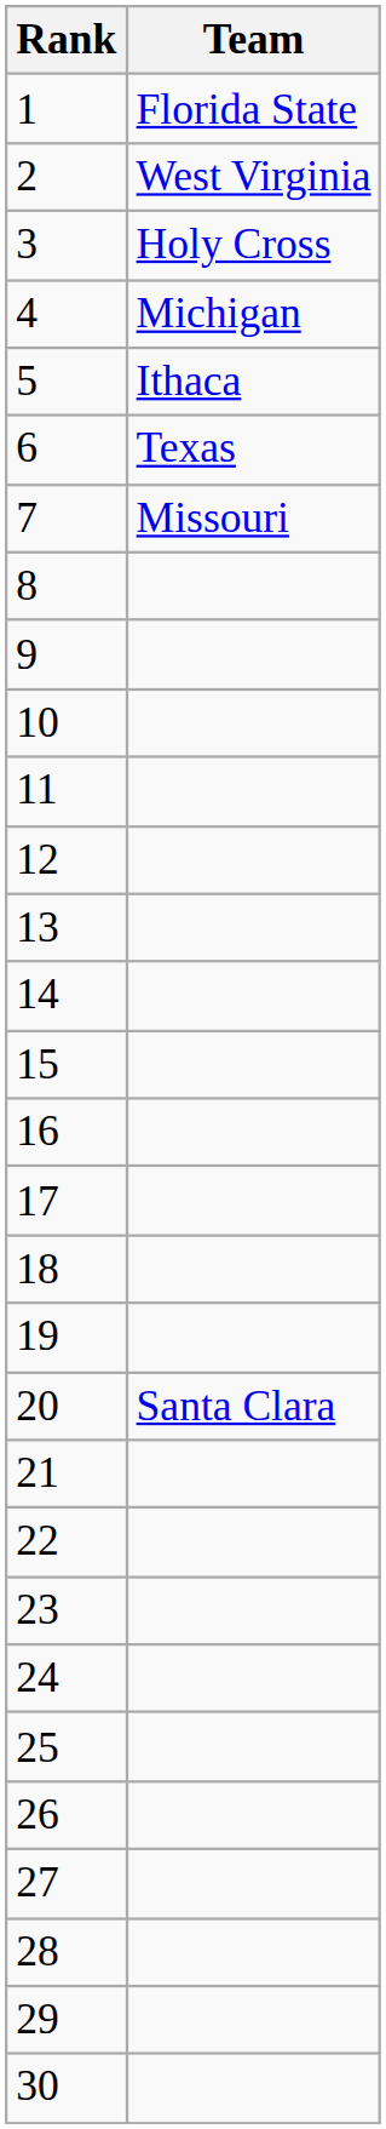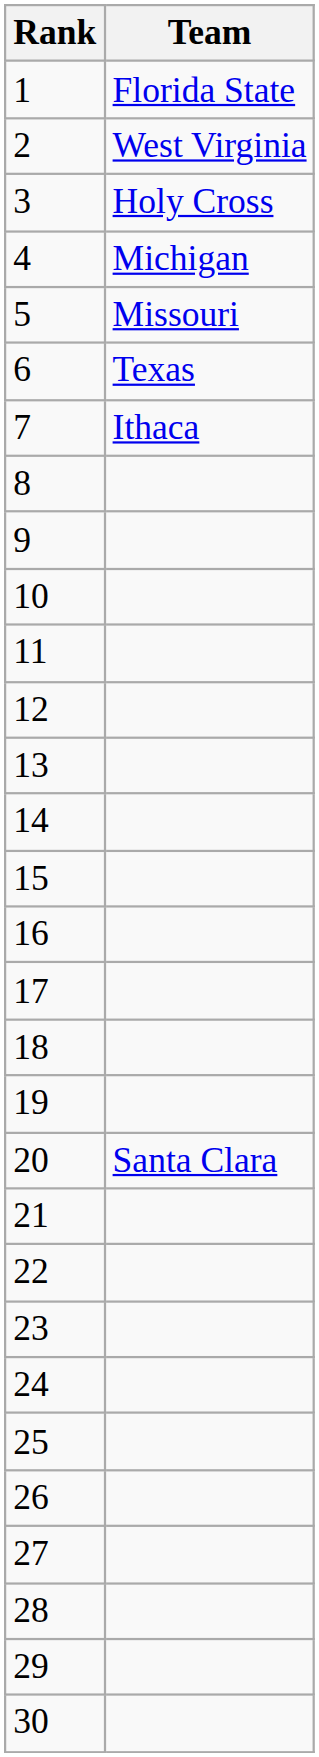 <table class=wikitable>
 <tr>
 <th>Rank</th>
 <th>Team</th>
 </tr>
 <tr>
 <td>1</td>
 <td><a href='#'>Florida State</a></td>
 </tr>
 <tr>
 <td>2</td>
 <td><a href='#'>West Virginia</a></td>
 </tr>
 <tr>
 <td>3</td>
 <td><a href='#'>Holy Cross</a></td>
 </tr>
 <tr>
 <td>4</td>
 <td><a href='#'>Michigan</a></td>
 </tr>
 <tr>
 <td>5</td>
-<td><a href='#'>Ithaca</a></td>
+<td><a href='#'>Missouri</a></td>
 </tr>
 <tr>
 <td>6</td>
 <td><a href='#'>Texas</a></td>
 </tr>
 <tr>
 <td>7</td>
-<td><a href='#'>Missouri</a></td>
+<td><a href='#'>Ithaca</a></td>
 </tr>
 <tr>
 <td>8</td>
 <td></td>
 </tr>
 <tr>
 <td>9</td>
 <td></td>
 </tr>
 <tr>
 <td>10</td>
 <td></td>
 </tr>
 <tr>
 <td>11</td>
 <td></td>
 </tr>
 <tr>
 <td>12</td>
 <td></td>
 </tr>
 <tr>
 <td>13</td>
 <td></td>
 </tr>
 <tr>
 <td>14</td>
 <td></td>
 </tr>
 <tr>
 <td>15</td>
 <td></td>
 </tr>
 <tr>
 <td>16</td>
 <td></td>
 </tr>
 <tr>
 <td>17</td>
 <td></td>
 </tr>
 <tr>
 <td>18</td>
 <td></td>
 </tr>
 <tr>
 <td>19</td>
 <td></td>
 </tr>
 <tr>
 <td>20</td>
 <td><a href='#'>Santa Clara</a></td>
 </tr>
 <tr>
 <td>21</td>
 <td></td>
 </tr>
 <tr>
 <td>22</td>
 <td></td>
 </tr>
 <tr>
 <td>23</td>
 <td></td>
 </tr>
 <tr>
 <td>24</td>
 <td></td>
 </tr>
 <tr>
 <td>25</td>
 <td></td>
 </tr>
 <tr>
 <td>26</td>
 <td></td>
 </tr>
 <tr>
 <td>27</td>
 <td></td>
 </tr>
 <tr>
 <td>28</td>
 <td></td>
 </tr>
 <tr>
 <td>29</td>
 <td></td>
 </tr>
 <tr>
 <td>30</td>
 <td></td>
 </tr>
 </table>
